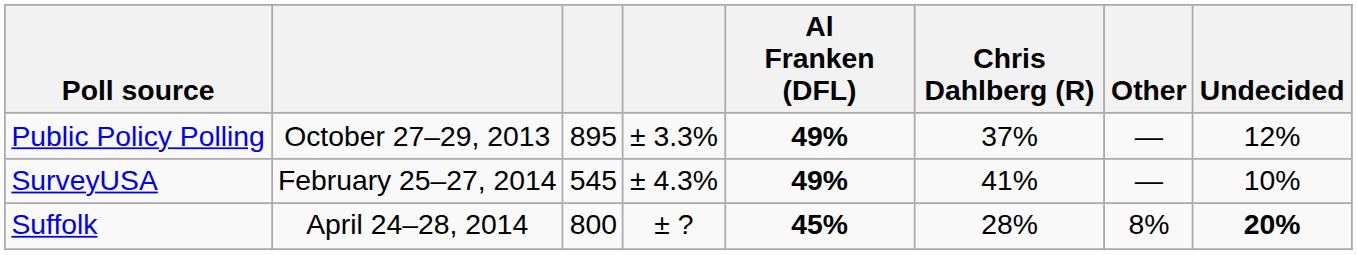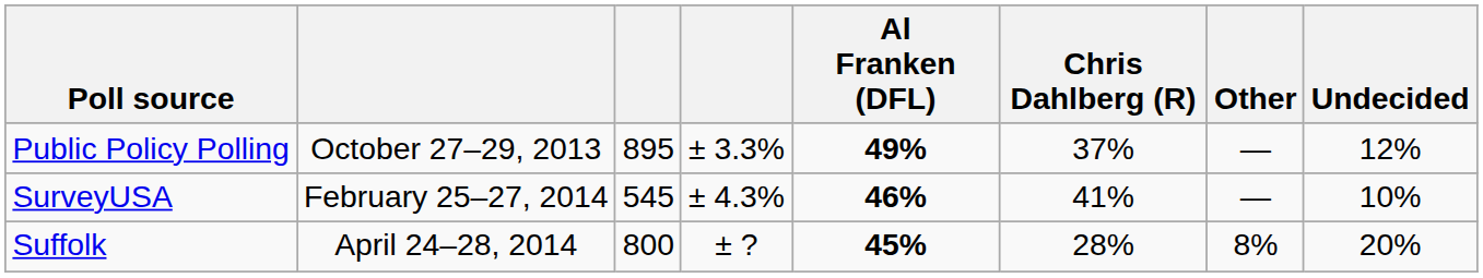 <table class="wikitable" style="text-align:center">
 <tr valign= bottom>
 <th>Poll source</th>
 <th></th>
 <th></th>
 <th></th>
 <th style="width:100px;">Al<br>Franken (DFL)</th>
 <th style="width:100px;">Chris<br>Dahlberg (R)</th>
 <th>Other</th>
 <th>Undecided</th>
 </tr>
 <tr>
 <td align=left><a href='#'>Public Policy Polling</a></td>
 <td>October 27–29, 2013</td>
 <td>895</td>
 <td>± 3.3%</td>
 <td><strong>49%</strong></td>
 <td>37%</td>
 <td>—</td>
 <td>12%</td>
 </tr>
 <tr>
 <td align=left><a href='#'>SurveyUSA</a></td>
 <td>February 25–27, 2014</td>
 <td>545</td>
 <td>± 4.3%</td>
-<td><strong>49%</strong></td>
+<td><strong>46%</strong></td>
 <td>41%</td>
 <td>—</td>
 <td>10%</td>
 </tr>
 <tr>
 <td align=left><a href='#'>Suffolk</a></td>
 <td>April 24–28, 2014</td>
 <td>800</td>
 <td>± ?</td>
 <td><strong>45%</strong></td>
 <td>28%</td>
 <td>8%</td>
-<td><strong>20%</strong></td>
+<td>20%</td>
 </tr>
 </table>
